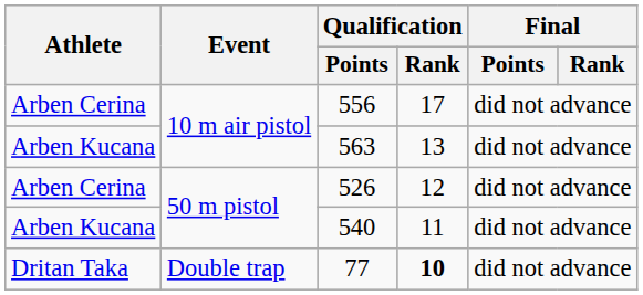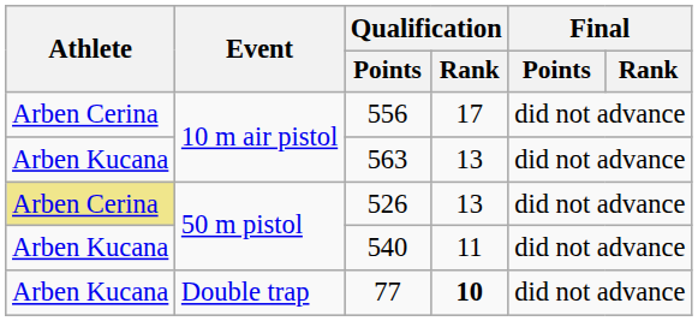 <table class="wikitable" style="font-size:90%">
 <tr>
 <th rowspan="2">Athlete</th>
 <th rowspan="2">Event</th>
 <th colspan=2>Qualification</th>
 <th colspan=2>Final</th>
 </tr>
 <tr style="font-size:95%">
 <th>Points</th>
 <th>Rank</th>
 <th>Points</th>
 <th>Rank</th>
 </tr>
 <tr align=center>
 <td align=left><a href='#'>Arben Cerina</a></td>
 <td align=left rowspan=2><a href='#'>10 m air pistol</a></td>
 <td>556</td>
 <td>17</td>
 <td colspan=2>did not advance</td>
 </tr>
 <tr align=center>
 <td align=left><a href='#'>Arben Kucana</a></td>
 <td>563</td>
 <td>13</td>
 <td colspan=2>did not advance</td>
 </tr>
 <tr align=center>
-<td align=left><a href='#'>Arben Cerina</a></td>
+<td align=left style="background: khaki;"><a href='#'>Arben Cerina</a></td>
 <td align=left rowspan=2><a href='#'>50 m pistol</a></td>
 <td>526</td>
-<td>12</td>
+<td>13</td>
 <td colspan=2>did not advance</td>
 </tr>
 <tr align=center>
 <td align=left><a href='#'>Arben Kucana</a></td>
 <td>540</td>
 <td>11</td>
 <td colspan=2>did not advance</td>
 </tr>
 <tr align=center>
-<td align=left><a href='#'>Dritan Taka</a></td>
+<td align=left><a href='#'>Arben Kucana</a></td>
 <td align=left rowspan=2><a href='#'>Double trap</a></td>
 <td>77</td>
 <td><strong>10</strong></td>
 <td colspan=2>did not advance</td>
 </tr>
 </table>
